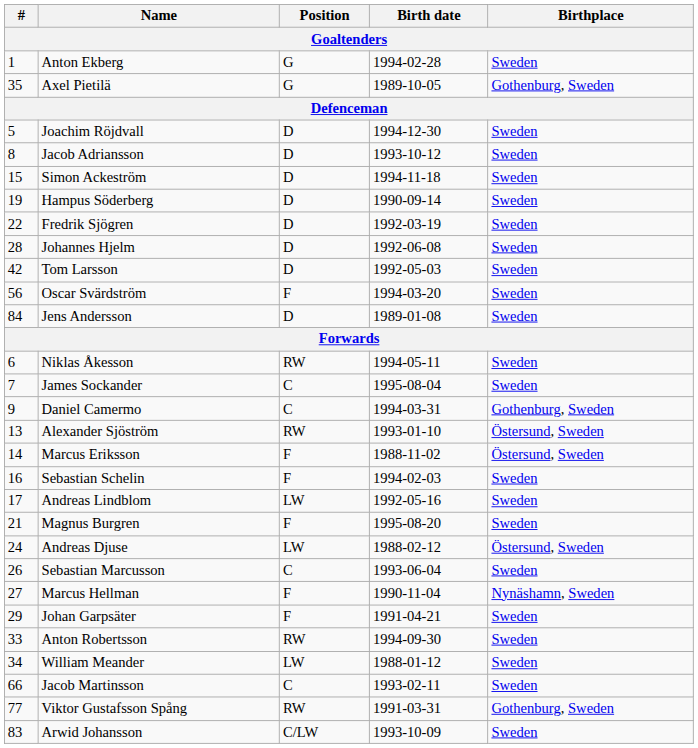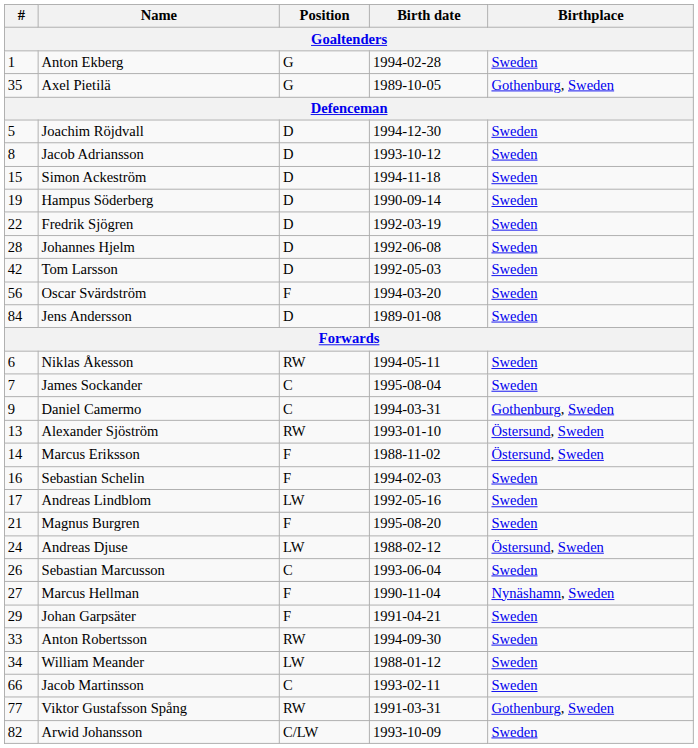 <table class="wikitable" width="60%">
 <tr>
 <th>#</th>
 <th>Name</th>
 <th>Position</th>
 <th>Birth date</th>
 <th>Birthplace</th>
 </tr>
 <tr>
 <th colspan="5"><a href='#'>Goaltenders</a></th>
 </tr>
 <tr>
 <td>1</td>
 <td>Anton Ekberg</td>
 <td>G</td>
 <td>1994-02-28</td>
 <td><a href='#'>Sweden</a></td>
 </tr>
 <tr>
 <td>35</td>
 <td>Axel Pietilä</td>
 <td>G</td>
 <td>1989-10-05</td>
 <td><a href='#'>Gothenburg</a>, <a href='#'>Sweden</a></td>
 </tr>
 <tr>
 <th colspan="5"><a href='#'>Defenceman</a></th>
 </tr>
 <tr>
 <td>5</td>
 <td>Joachim Röjdvall</td>
 <td>D</td>
 <td>1994-12-30</td>
 <td><a href='#'>Sweden</a></td>
 </tr>
 <tr>
 <td>8</td>
 <td>Jacob Adriansson</td>
 <td>D</td>
 <td>1993-10-12</td>
 <td><a href='#'>Sweden</a></td>
 </tr>
 <tr>
 <td>15</td>
 <td>Simon Ackeström</td>
 <td>D</td>
 <td>1994-11-18</td>
 <td><a href='#'>Sweden</a></td>
 </tr>
 <tr>
 <td>19</td>
 <td>Hampus Söderberg</td>
 <td>D</td>
 <td>1990-09-14</td>
 <td><a href='#'>Sweden</a></td>
 </tr>
 <tr>
 <td>22</td>
 <td>Fredrik Sjögren</td>
 <td>D</td>
 <td>1992-03-19</td>
 <td><a href='#'>Sweden</a></td>
 </tr>
 <tr>
 <td>28</td>
 <td>Johannes Hjelm</td>
 <td>D</td>
 <td>1992-06-08</td>
 <td><a href='#'>Sweden</a></td>
 </tr>
 <tr>
 <td>42</td>
 <td>Tom Larsson</td>
 <td>D</td>
 <td>1992-05-03</td>
 <td><a href='#'>Sweden</a></td>
 </tr>
 <tr>
 <td>56</td>
 <td>Oscar Svärdström</td>
 <td>F</td>
 <td>1994-03-20</td>
 <td><a href='#'>Sweden</a></td>
 </tr>
 <tr>
 <td>84</td>
 <td>Jens Andersson</td>
 <td>D</td>
 <td>1989-01-08</td>
 <td><a href='#'>Sweden</a></td>
 </tr>
 <tr>
 <th colspan="5"><a href='#'>Forwards</a></th>
 </tr>
 <tr>
 <td>6</td>
 <td>Niklas Åkesson</td>
 <td>RW</td>
 <td>1994-05-11</td>
 <td><a href='#'>Sweden</a></td>
 </tr>
 <tr>
 <td>7</td>
 <td>James Sockander</td>
 <td>C</td>
 <td>1995-08-04</td>
 <td><a href='#'>Sweden</a></td>
 </tr>
 <tr>
 <td>9</td>
 <td>Daniel Camermo</td>
 <td>C</td>
 <td>1994-03-31</td>
 <td><a href='#'>Gothenburg</a>, <a href='#'>Sweden</a></td>
 </tr>
 <tr>
 <td>13</td>
 <td>Alexander Sjöström</td>
 <td>RW</td>
 <td>1993-01-10</td>
 <td><a href='#'>Östersund</a>, <a href='#'>Sweden</a></td>
 </tr>
 <tr>
 <td>14</td>
 <td>Marcus Eriksson</td>
 <td>F</td>
 <td>1988-11-02</td>
 <td><a href='#'>Östersund</a>, <a href='#'>Sweden</a></td>
 </tr>
 <tr>
 <td>16</td>
 <td>Sebastian Schelin</td>
 <td>F</td>
 <td>1994-02-03</td>
 <td><a href='#'>Sweden</a></td>
 </tr>
 <tr>
 <td>17</td>
 <td>Andreas Lindblom</td>
 <td>LW</td>
 <td>1992-05-16</td>
 <td><a href='#'>Sweden</a></td>
 </tr>
 <tr>
 <td>21</td>
 <td>Magnus Burgren</td>
 <td>F</td>
 <td>1995-08-20</td>
 <td><a href='#'>Sweden</a></td>
 </tr>
 <tr>
 <td>24</td>
 <td>Andreas Djuse</td>
 <td>LW</td>
 <td>1988-02-12</td>
 <td><a href='#'>Östersund</a>, <a href='#'>Sweden</a></td>
 </tr>
 <tr>
 <td>26</td>
 <td>Sebastian Marcusson</td>
 <td>C</td>
 <td>1993-06-04</td>
 <td><a href='#'>Sweden</a></td>
 </tr>
 <tr>
 <td>27</td>
 <td>Marcus Hellman</td>
 <td>F</td>
 <td>1990-11-04</td>
 <td><a href='#'>Nynäshamn</a>, <a href='#'>Sweden</a></td>
 </tr>
 <tr>
 <td>29</td>
 <td>Johan Garpsäter</td>
 <td>F</td>
 <td>1991-04-21</td>
 <td><a href='#'>Sweden</a></td>
 </tr>
 <tr>
 <td>33</td>
 <td>Anton Robertsson</td>
 <td>RW</td>
 <td>1994-09-30</td>
 <td><a href='#'>Sweden</a></td>
 </tr>
 <tr>
 <td>34</td>
 <td>William Meander</td>
 <td>LW</td>
 <td>1988-01-12</td>
 <td><a href='#'>Sweden</a></td>
 </tr>
 <tr>
 <td>66</td>
 <td>Jacob Martinsson</td>
 <td>C</td>
 <td>1993-02-11</td>
 <td><a href='#'>Sweden</a></td>
 </tr>
 <tr>
 <td>77</td>
 <td>Viktor Gustafsson Spång</td>
 <td>RW</td>
 <td>1991-03-31</td>
 <td><a href='#'>Gothenburg</a>, <a href='#'>Sweden</a></td>
 </tr>
 <tr>
-<td>83</td>
+<td>82</td>
 <td>Arwid Johansson</td>
 <td>C/LW</td>
 <td>1993-10-09</td>
 <td><a href='#'>Sweden</a></td>
 </tr>
 </table>
